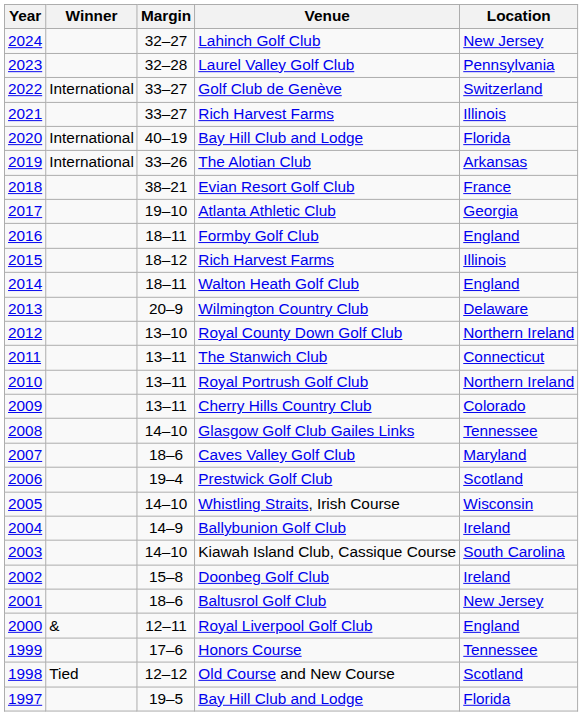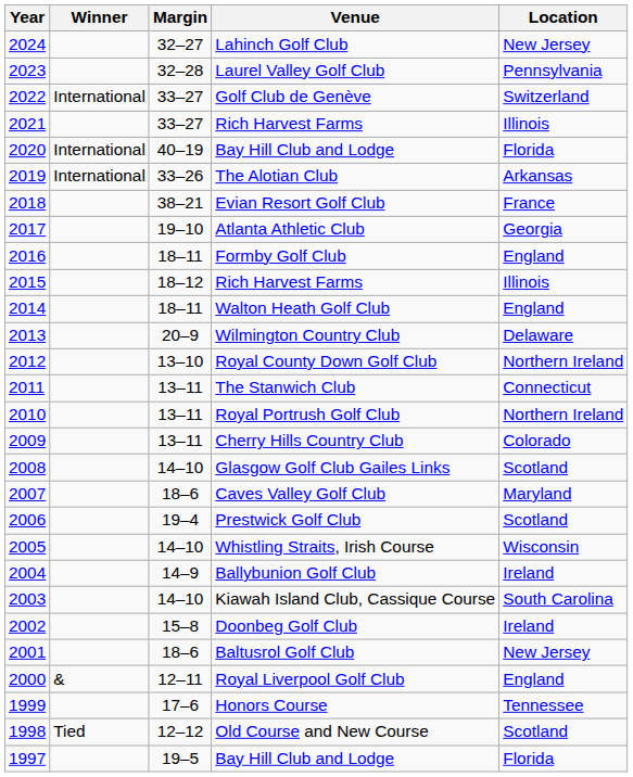 <table class="wikitable">
 <tr>
 <th>Year</th>
 <th>Winner</th>
 <th>Margin</th>
 <th>Venue</th>
 <th>Location</th>
 </tr>
 <tr>
 <td><a href='#'>2024</a></td>
 <td></td>
 <td align="center">32–27</td>
 <td><a href='#'>Lahinch Golf Club</a></td>
 <td><a href='#'>New Jersey</a></td>
 </tr>
 <tr>
 <td><a href='#'>2023</a></td>
 <td></td>
 <td align="center">32–28</td>
 <td><a href='#'>Laurel Valley Golf Club</a></td>
 <td><a href='#'>Pennsylvania</a></td>
 </tr>
 <tr>
 <td><a href='#'>2022</a></td>
 <td>International</td>
 <td align="center">33–27</td>
 <td><a href='#'>Golf Club de Genève</a></td>
 <td><a href='#'>Switzerland</a></td>
 </tr>
 <tr>
 <td><a href='#'>2021</a></td>
 <td></td>
 <td align="center">33–27</td>
 <td><a href='#'>Rich Harvest Farms</a></td>
 <td><a href='#'>Illinois</a></td>
 </tr>
 <tr>
 <td><a href='#'>2020</a></td>
 <td>International</td>
 <td align="center">40–19</td>
 <td><a href='#'>Bay Hill Club and Lodge</a></td>
 <td><a href='#'>Florida</a></td>
 </tr>
 <tr>
 <td><a href='#'>2019</a></td>
 <td>International</td>
 <td align="center">33–26</td>
 <td><a href='#'>The Alotian Club</a></td>
 <td><a href='#'>Arkansas</a></td>
 </tr>
 <tr>
 <td><a href='#'>2018</a></td>
 <td></td>
 <td align="center">38–21</td>
 <td><a href='#'>Evian Resort Golf Club</a></td>
 <td><a href='#'>France</a></td>
 </tr>
 <tr>
 <td><a href='#'>2017</a></td>
 <td></td>
 <td align="center">19–10</td>
 <td><a href='#'>Atlanta Athletic Club</a></td>
 <td><a href='#'>Georgia</a></td>
 </tr>
 <tr>
 <td><a href='#'>2016</a></td>
 <td></td>
 <td align="center">18–11</td>
 <td><a href='#'>Formby Golf Club</a></td>
 <td><a href='#'>England</a></td>
 </tr>
 <tr>
 <td><a href='#'>2015</a></td>
 <td></td>
 <td align="center">18–12</td>
 <td><a href='#'>Rich Harvest Farms</a></td>
 <td><a href='#'>Illinois</a></td>
 </tr>
 <tr>
 <td><a href='#'>2014</a></td>
 <td></td>
 <td align="center">18–11</td>
 <td><a href='#'>Walton Heath Golf Club</a></td>
 <td><a href='#'>England</a></td>
 </tr>
 <tr>
 <td><a href='#'>2013</a></td>
 <td></td>
 <td align="center">20–9</td>
 <td><a href='#'>Wilmington Country Club</a></td>
 <td><a href='#'>Delaware</a></td>
 </tr>
 <tr>
 <td><a href='#'>2012</a></td>
 <td></td>
 <td align="center">13–10</td>
 <td><a href='#'>Royal County Down Golf Club</a></td>
 <td><a href='#'>Northern Ireland</a></td>
 </tr>
 <tr>
 <td><a href='#'>2011</a></td>
 <td></td>
 <td align="center">13–11</td>
 <td><a href='#'>The Stanwich Club</a></td>
 <td><a href='#'>Connecticut</a></td>
 </tr>
 <tr>
 <td><a href='#'>2010</a></td>
 <td></td>
 <td align="center">13–11</td>
 <td><a href='#'>Royal Portrush Golf Club</a></td>
 <td><a href='#'>Northern Ireland</a></td>
 </tr>
 <tr>
 <td><a href='#'>2009</a></td>
 <td></td>
 <td align="center">13–11</td>
 <td><a href='#'>Cherry Hills Country Club</a></td>
 <td><a href='#'>Colorado</a></td>
 </tr>
 <tr>
 <td><a href='#'>2008</a></td>
 <td></td>
 <td align="center">14–10</td>
 <td><a href='#'>Glasgow Golf Club Gailes Links</a></td>
-<td><a href='#'>Tennessee</a></td>
+<td><a href='#'>Scotland</a></td>
 </tr>
 <tr>
 <td><a href='#'>2007</a></td>
 <td></td>
 <td align="center">18–6</td>
 <td><a href='#'>Caves Valley Golf Club</a></td>
 <td><a href='#'>Maryland</a></td>
 </tr>
 <tr>
 <td><a href='#'>2006</a></td>
 <td></td>
 <td align="center">19–4</td>
 <td><a href='#'>Prestwick Golf Club</a></td>
 <td><a href='#'>Scotland</a></td>
 </tr>
 <tr>
 <td><a href='#'>2005</a></td>
 <td></td>
 <td align="center">14–10</td>
 <td><a href='#'>Whistling Straits</a>, Irish Course</td>
 <td><a href='#'>Wisconsin</a></td>
 </tr>
 <tr>
 <td><a href='#'>2004</a></td>
 <td></td>
 <td align="center">14–9</td>
 <td><a href='#'>Ballybunion Golf Club</a></td>
 <td><a href='#'>Ireland</a></td>
 </tr>
 <tr>
 <td><a href='#'>2003</a></td>
 <td></td>
 <td align="center">14–10</td>
 <td>Kiawah Island Club, Cassique Course</td>
 <td><a href='#'>South Carolina</a></td>
 </tr>
 <tr>
 <td><a href='#'>2002</a></td>
 <td></td>
 <td align="center">15–8</td>
 <td><a href='#'>Doonbeg Golf Club</a></td>
 <td><a href='#'>Ireland</a></td>
 </tr>
 <tr>
 <td><a href='#'>2001</a></td>
 <td></td>
 <td align="center">18–6</td>
 <td><a href='#'>Baltusrol Golf Club</a></td>
 <td><a href='#'>New Jersey</a></td>
 </tr>
 <tr>
 <td><a href='#'>2000</a></td>
 <td> & </td>
 <td align="center">12–11</td>
 <td><a href='#'>Royal Liverpool Golf Club</a></td>
 <td><a href='#'>England</a></td>
 </tr>
 <tr>
 <td><a href='#'>1999</a></td>
 <td></td>
 <td align="center">17–6</td>
 <td><a href='#'>Honors Course</a></td>
 <td><a href='#'>Tennessee</a></td>
 </tr>
 <tr>
 <td><a href='#'>1998</a></td>
 <td>Tied</td>
 <td align="center">12–12</td>
 <td><a href='#'>Old Course</a> and New Course</td>
 <td><a href='#'>Scotland</a></td>
 </tr>
 <tr>
 <td><a href='#'>1997</a></td>
 <td></td>
 <td align="center">19–5</td>
 <td><a href='#'>Bay Hill Club and Lodge</a></td>
 <td><a href='#'>Florida</a></td>
 </tr>
 </table>
